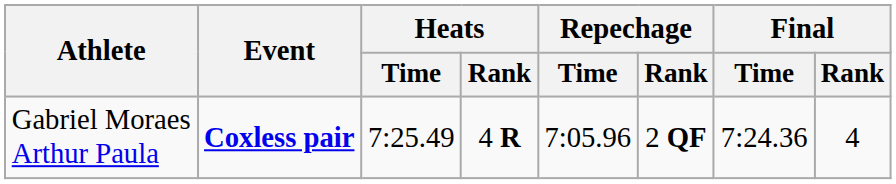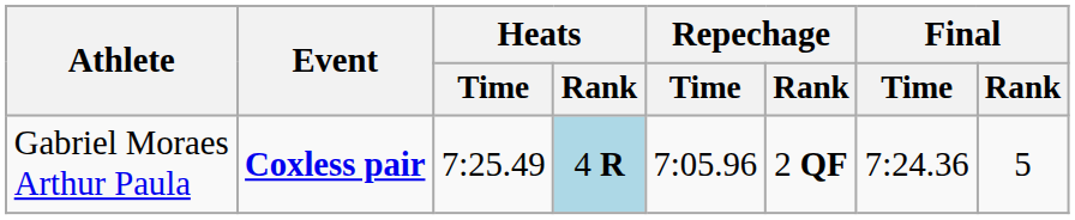 <table class="wikitable" style="font-size:90%">
 <tr>
 <th rowspan="2">Athlete</th>
 <th rowspan="2">Event</th>
 <th colspan="2">Heats</th>
 <th colspan="2">Repechage</th>
 <th colspan="2">Final</th>
 </tr>
 <tr style="font-size:95%">
 <th>Time</th>
 <th>Rank</th>
 <th>Time</th>
 <th>Rank</th>
 <th>Time</th>
 <th>Rank</th>
 </tr>
 <tr align=center>
 <td align=left>Gabriel Moraes<br><a href='#'>Arthur Paula</a></td>
 <td align=left><strong><a href='#'>Coxless pair</a></strong></td>
 <td>7:25.49</td>
-<td>4 <strong>R</strong></td>
+<td style="background: lightblue;">4 <strong>R</strong></td>
 <td>7:05.96</td>
 <td>2 <strong>QF</strong></td>
 <td>7:24.36</td>
-<td>4</td>
+<td>5</td>
 </tr>
 </table>
